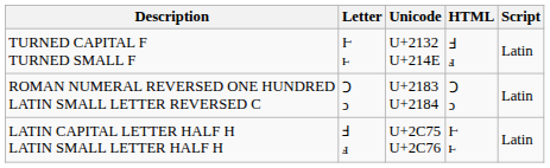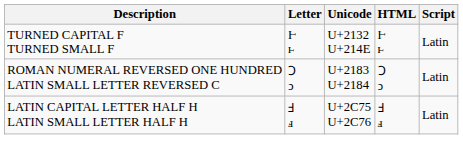 <table class="wikitable">
 <tr>
 <th>Description</th>
 <th>Letter</th>
 <th>Unicode</th>
 <th>HTML</th>
 <th>Script</th>
 </tr>
 <tr>
 <td>TURNED CAPITAL F<br>TURNED SMALL F</td>
 <td>Ⱶ<br>ⱶ</td>
 <td>U+2132<br>U+214E</td>
-<td>&#8498;<br>&#8526;</td>
+<td>&#11381;<br>&#11382;</td>
 <td>Latin</td>
 </tr>
 <tr>
 <td>ROMAN NUMERAL REVERSED ONE HUNDRED<br>LATIN SMALL LETTER REVERSED C</td>
 <td>Ↄ<br>ↄ</td>
 <td>U+2183<br>U+2184</td>
 <td>&#8579;<br>&#8580;</td>
 <td>Latin</td>
 </tr>
 <tr>
 <td>LATIN CAPITAL LETTER HALF H<br>LATIN SMALL LETTER HALF H</td>
 <td>Ⅎ<br>ⅎ</td>
 <td>U+2C75<br>U+2C76</td>
-<td>&#11381;<br>&#11382;</td>
+<td>&#8498;<br>&#8526;</td>
 <td>Latin</td>
 </tr>
 </table>
